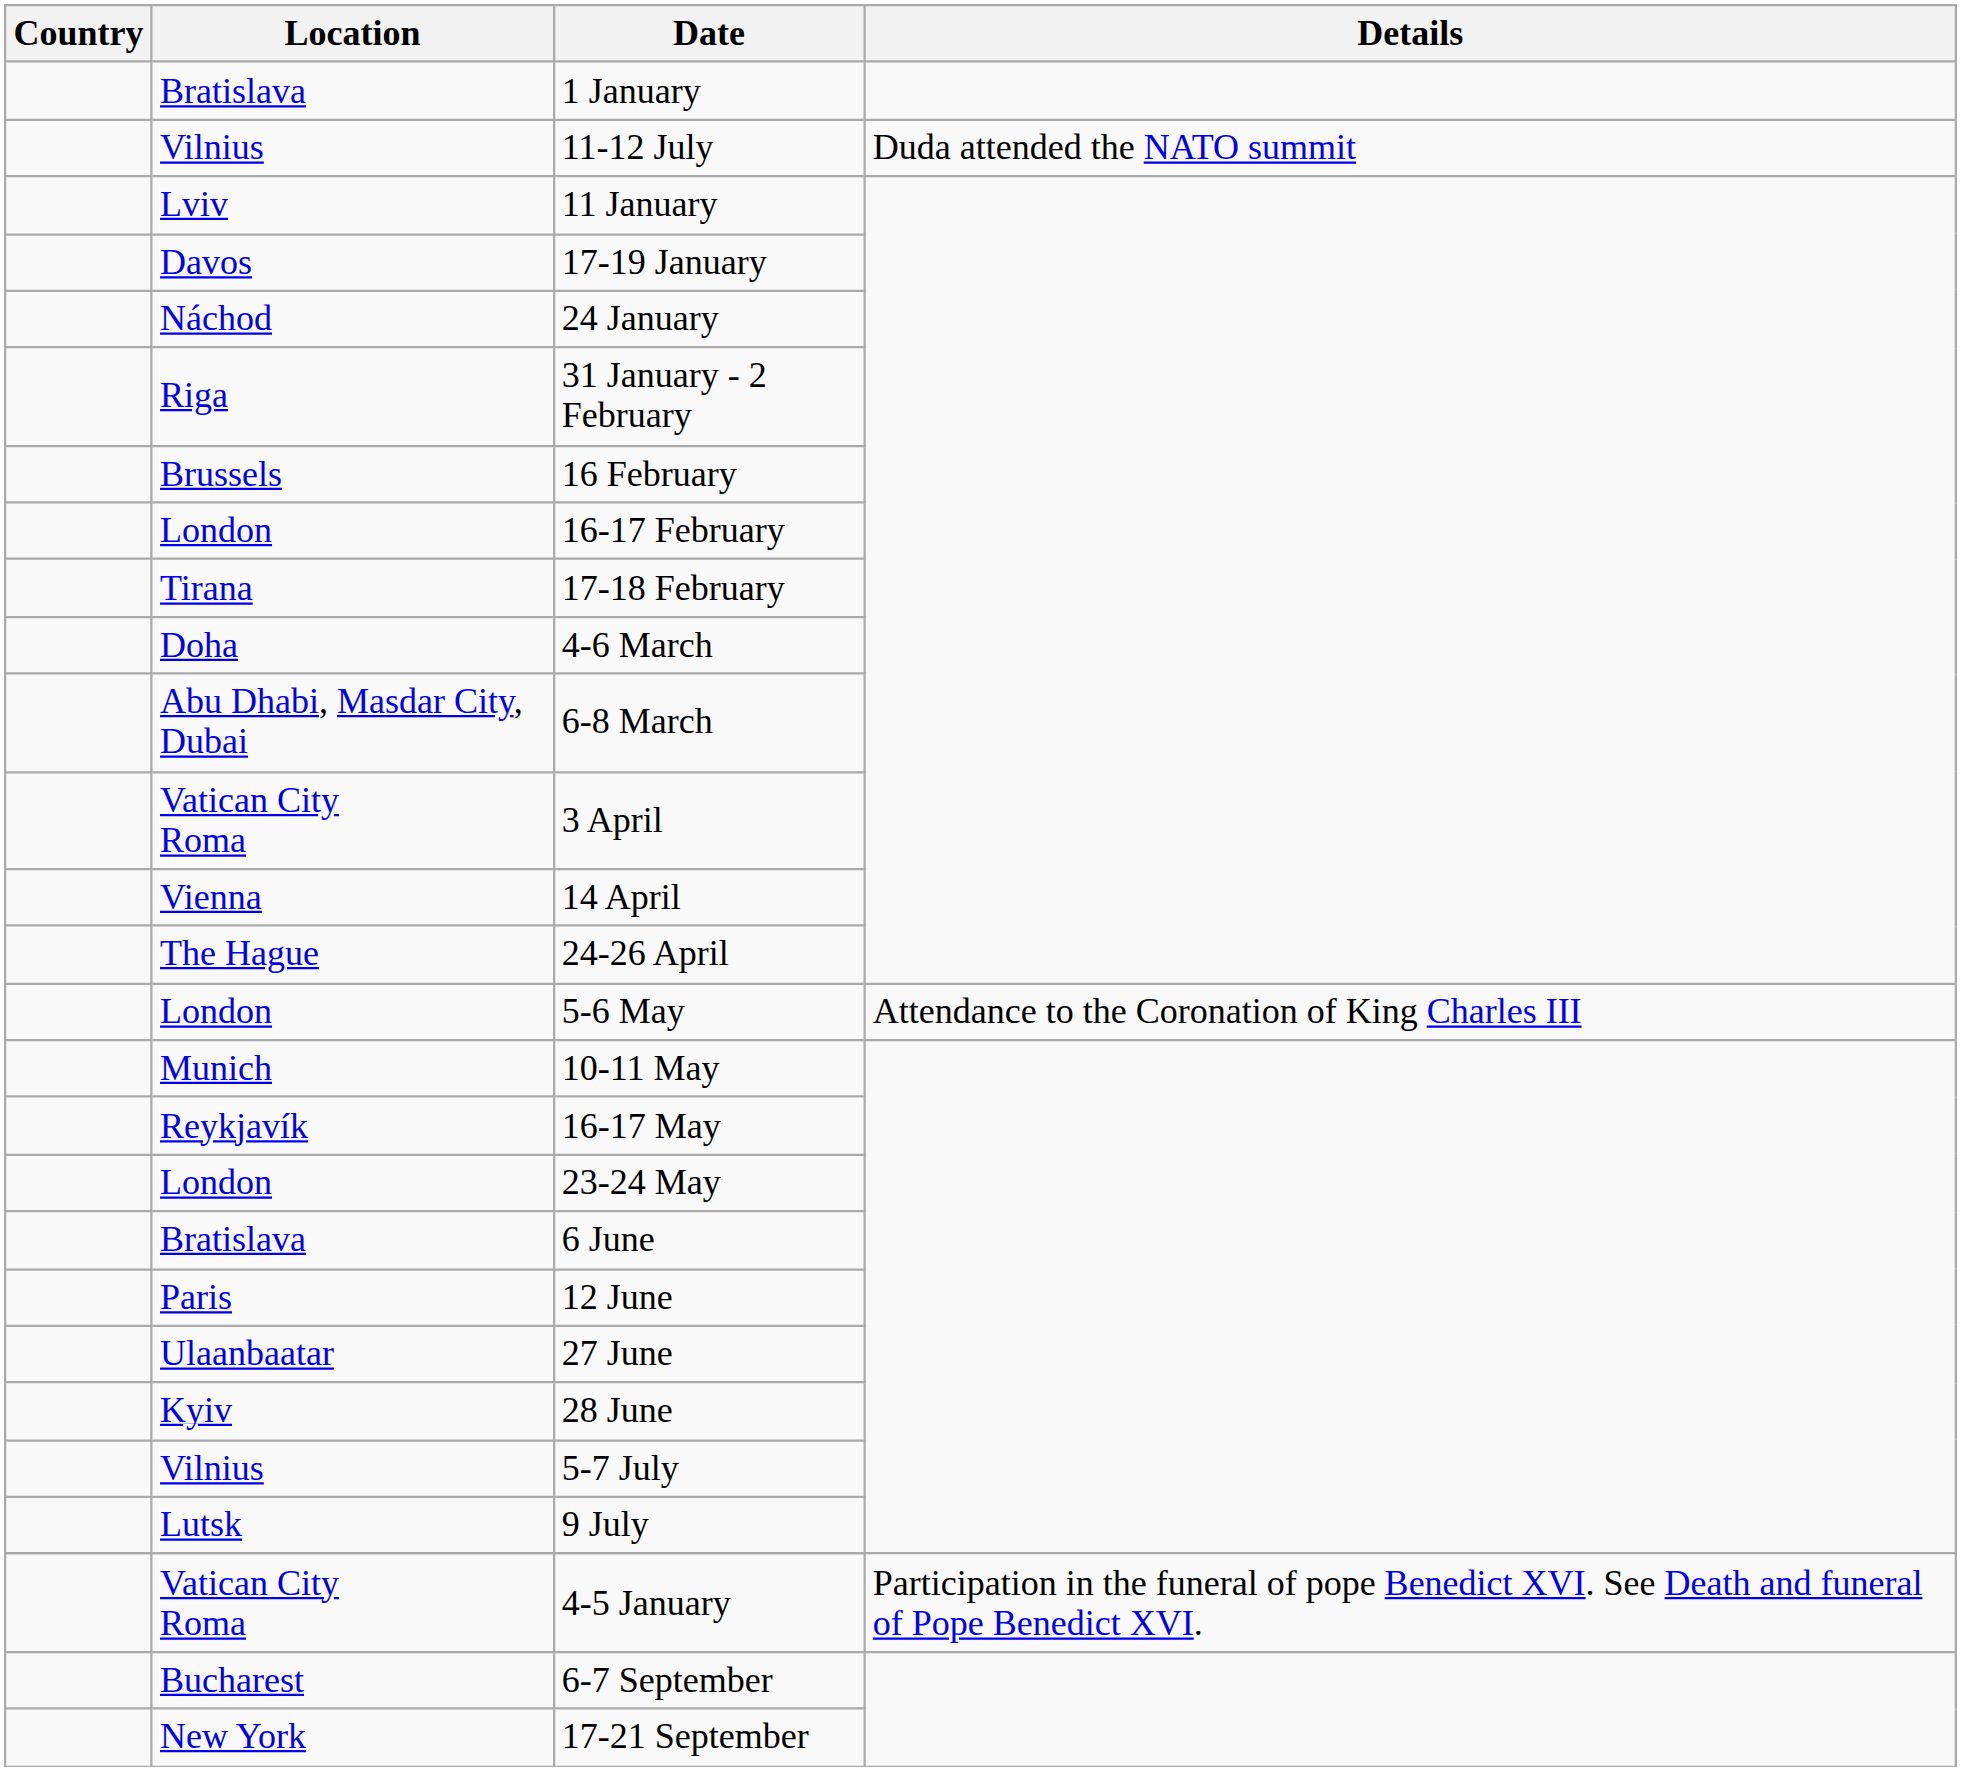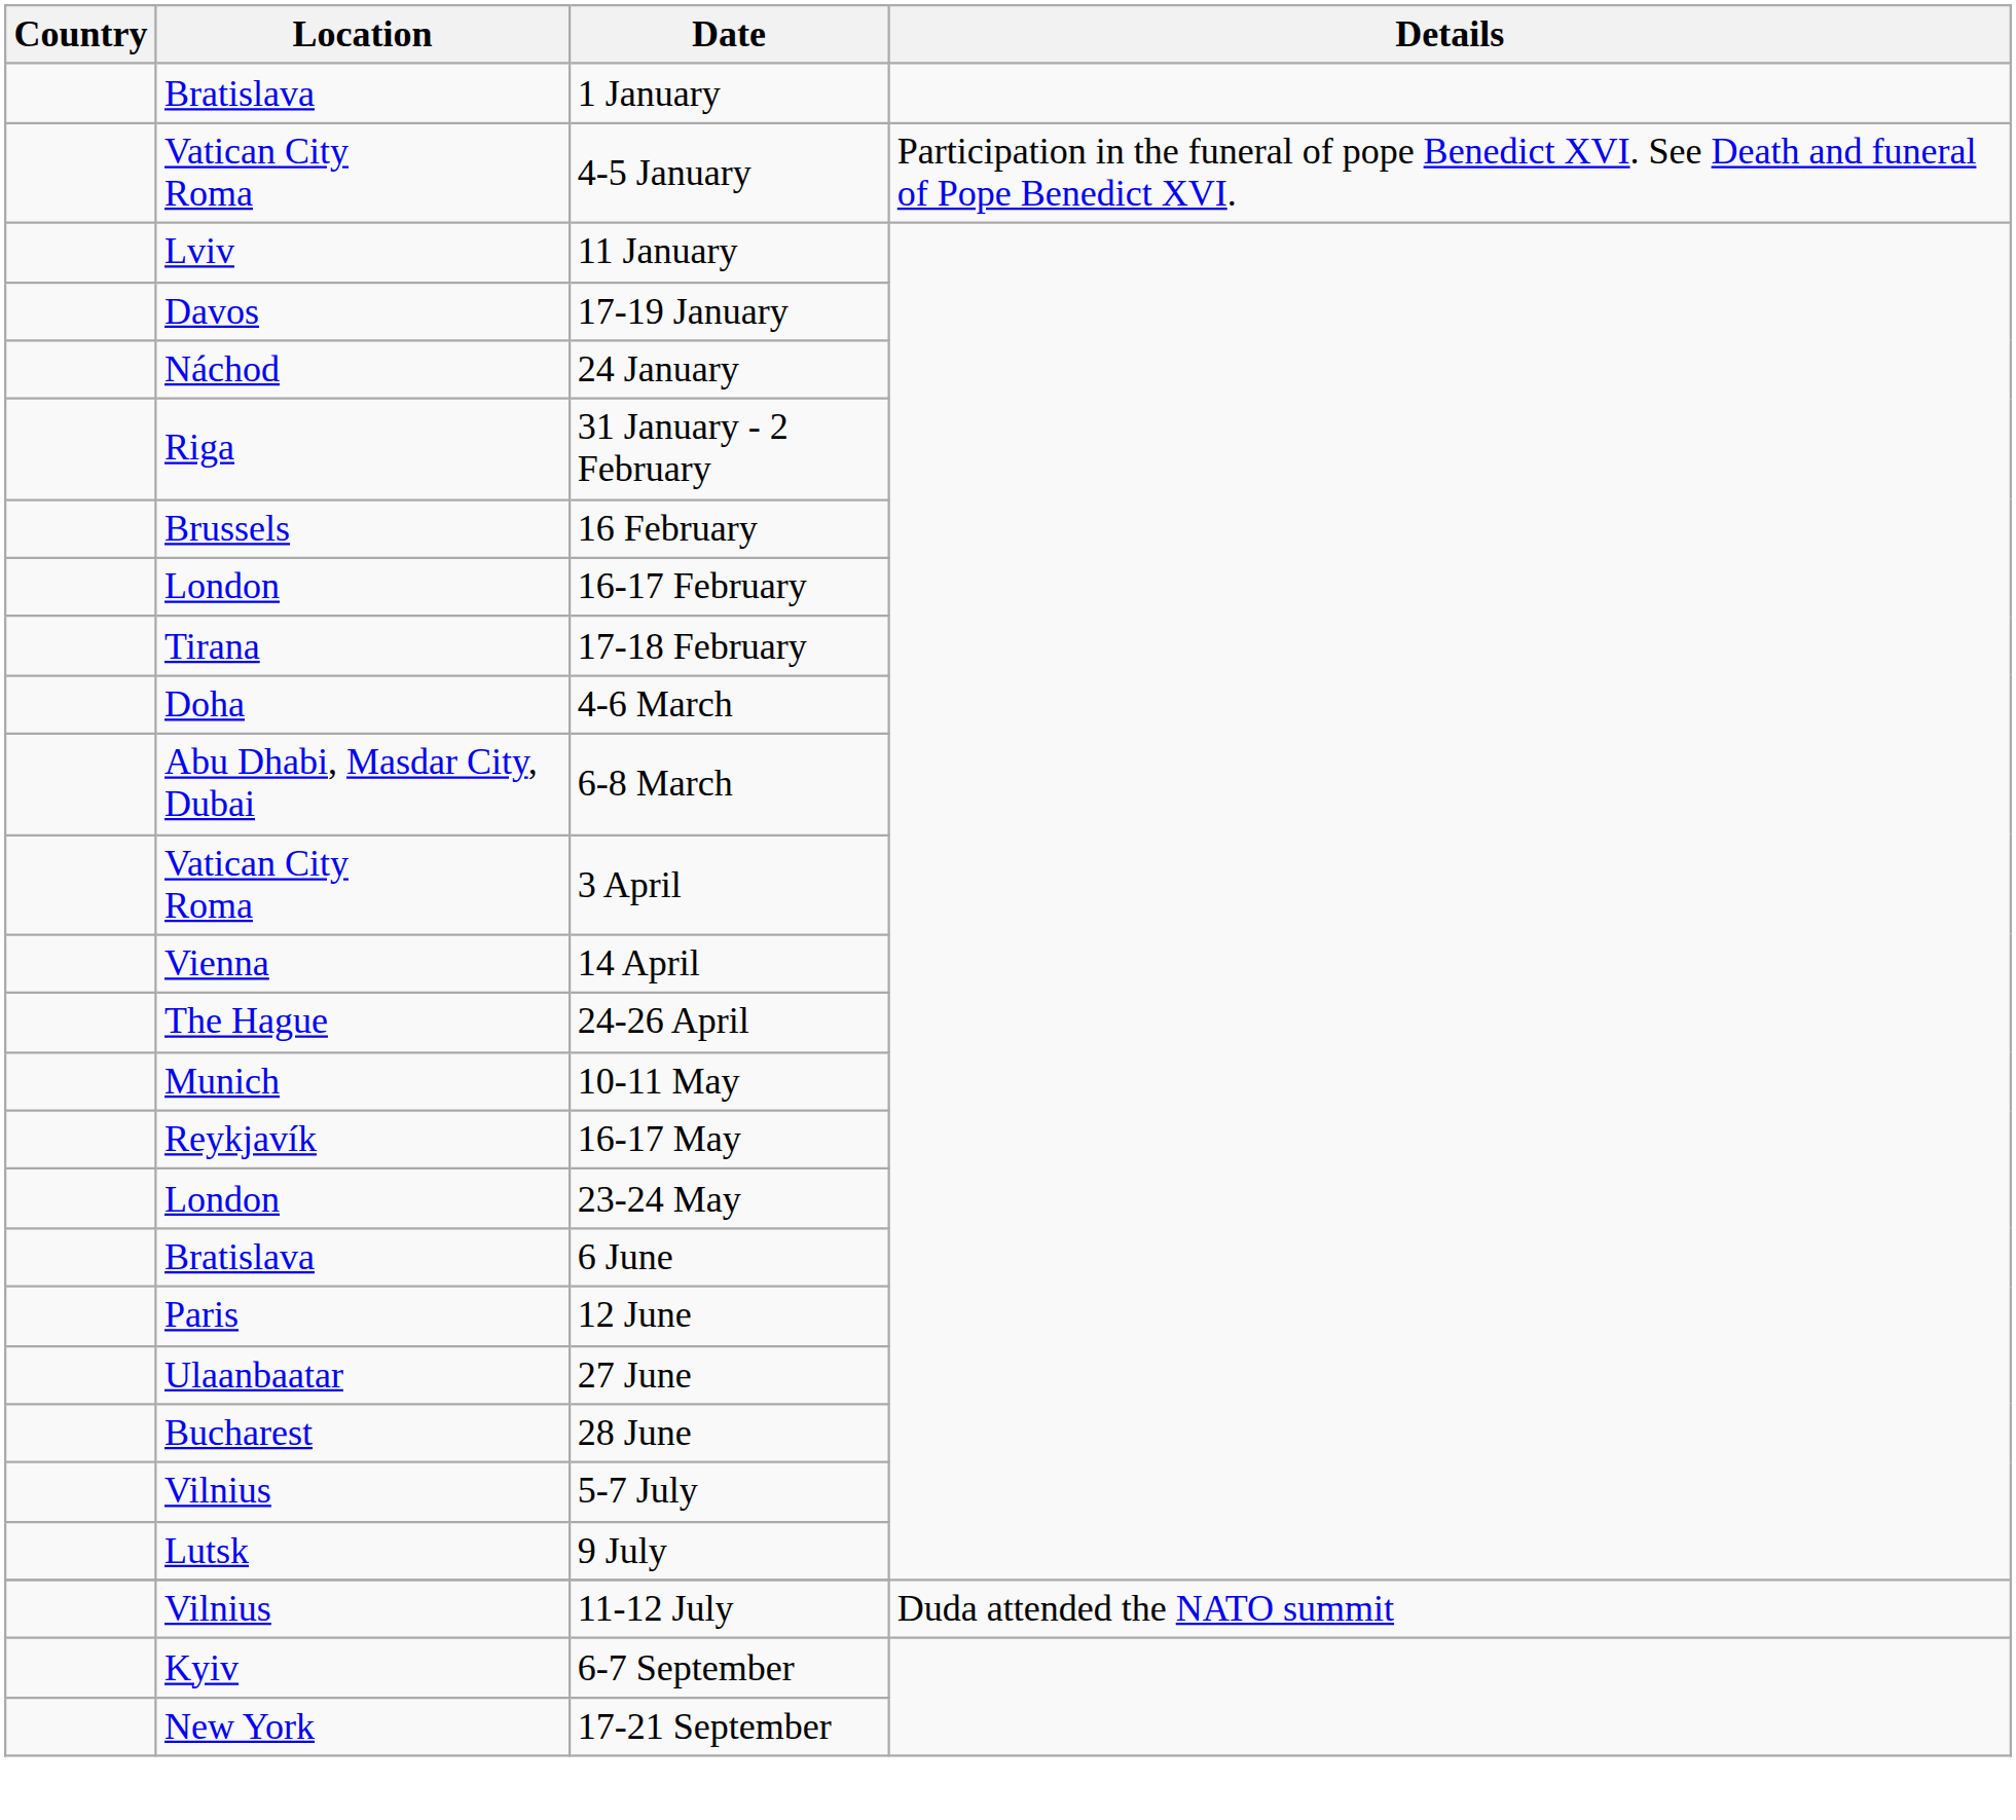 <table class="wikitable sortable">
 <tr>
 <th>Country</th>
 <th>Location</th>
 <th>Date</th>
 <th>Details</th>
 </tr>
 <tr>
 <td></td>
 <td><a href='#'>Bratislava</a></td>
 <td>1 January</td>
 </tr>
 <tr>
-<td></td>
-<td><a href='#'>Vilnius</a></td>
-<td>11-12 July</td>
-<td>Duda attended the <a href='#'>NATO summit</a></td>
+<td><br></td>
+<td><a href='#'>Vatican City</a><br><a href='#'>Roma</a></td>
+<td>4-5 January</td>
+<td>Participation in the funeral of pope <a href='#'>Benedict XVI</a>. See <a href='#'>Death and funeral of Pope Benedict XVI</a>.</td>
 </tr>
 <tr>
 <td></td>
 <td><a href='#'>Lviv</a></td>
 <td>11 January</td>
 </tr>
 <tr>
 <td></td>
 <td><a href='#'>Davos</a></td>
 <td>17-19 January</td>
 </tr>
 <tr>
 <td></td>
 <td><a href='#'>Náchod</a></td>
 <td>24 January</td>
 </tr>
 <tr>
 <td></td>
 <td><a href='#'>Riga</a></td>
 <td>31 January - 2 February</td>
 </tr>
 <tr>
 <td></td>
 <td><a href='#'>Brussels</a></td>
 <td>16 February</td>
 </tr>
 <tr>
 <td></td>
 <td><a href='#'>London</a></td>
 <td>16-17 February</td>
 </tr>
 <tr>
 <td></td>
 <td><a href='#'>Tirana</a></td>
 <td>17-18 February</td>
 </tr>
 <tr>
 <td></td>
 <td><a href='#'>Doha</a></td>
 <td>4-6 March</td>
 </tr>
 <tr>
 <td></td>
 <td><a href='#'>Abu Dhabi</a>, <a href='#'>Masdar City</a>, <a href='#'>Dubai</a></td>
 <td>6-8 March</td>
 </tr>
 <tr>
 <td><br></td>
 <td><a href='#'>Vatican City</a><br><a href='#'>Roma</a></td>
 <td>3 April</td>
 </tr>
 <tr>
 <td></td>
 <td><a href='#'>Vienna</a></td>
 <td>14 April</td>
 </tr>
 <tr>
 <td></td>
 <td><a href='#'>The Hague</a></td>
 <td>24-26 April</td>
 </tr>
 <tr>
 <td></td>
-<td><a href='#'>London</a></td>
-<td>5-6 May</td>
-<td>Attendance to the Coronation of King <a href='#'>Charles III</a></td>
-</tr>
-<tr>
-<td></td>
 <td><a href='#'>Munich</a></td>
 <td>10-11 May</td>
 </tr>
 <tr>
 <td></td>
 <td><a href='#'>Reykjavík</a></td>
 <td>16-17 May</td>
 </tr>
 <tr>
 <td></td>
 <td><a href='#'>London</a></td>
 <td>23-24 May</td>
 </tr>
 <tr>
 <td></td>
 <td><a href='#'>Bratislava</a></td>
 <td>6 June</td>
 </tr>
 <tr>
 <td></td>
 <td><a href='#'>Paris</a></td>
 <td>12 June</td>
 </tr>
 <tr>
 <td></td>
 <td><a href='#'>Ulaanbaatar</a></td>
 <td>27 June</td>
 </tr>
 <tr>
 <td></td>
-<td><a href='#'>Kyiv</a></td>
+<td><a href='#'>Bucharest</a></td>
 <td>28 June</td>
 </tr>
 <tr>
 <td></td>
 <td><a href='#'>Vilnius</a></td>
 <td>5-7 July</td>
 </tr>
 <tr>
 <td></td>
 <td><a href='#'>Lutsk</a></td>
 <td>9 July</td>
 </tr>
 <tr>
 </tr>
 <tr>
-<td><br></td>
-<td><a href='#'>Vatican City</a><br><a href='#'>Roma</a></td>
-<td>4-5 January</td>
-<td>Participation in the funeral of pope <a href='#'>Benedict XVI</a>. See <a href='#'>Death and funeral of Pope Benedict XVI</a>.</td>
+<td></td>
+<td><a href='#'>Vilnius</a></td>
+<td>11-12 July</td>
+<td>Duda attended the <a href='#'>NATO summit</a></td>
 </tr>
 <tr>
 <td></td>
-<td><a href='#'>Bucharest</a></td>
+<td><a href='#'>Kyiv</a></td>
 <td>6-7 September</td>
 </tr>
 <tr>
 <td></td>
 <td><a href='#'>New York</a></td>
 <td>17-21 September</td>
 </tr>
 </table>
